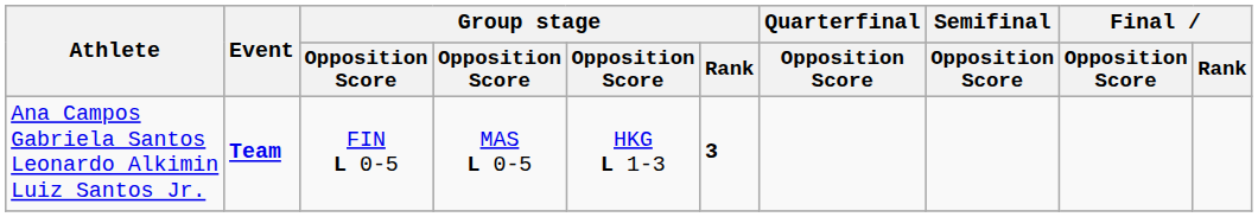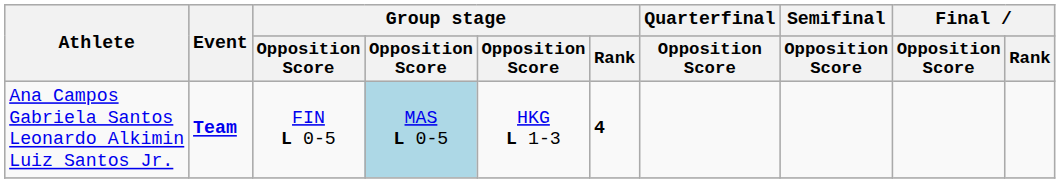 <table class="wikitable" style="font-size:90%">
 <tr>
 <th rowspan=2>Athlete</th>
 <th rowspan=2>Event</th>
 <th colspan=4>Group stage</th>
 <th>Quarterfinal</th>
 <th>Semifinal</th>
 <th colspan=2>Final / </th>
 </tr>
 <tr style="font-size:95%">
 <th>Opposition<br>Score</th>
 <th>Opposition<br>Score</th>
 <th>Opposition<br>Score</th>
 <th>Rank</th>
 <th>Opposition<br>Score</th>
 <th>Opposition<br>Score</th>
 <th>Opposition<br>Score</th>
 <th>Rank</th>
 </tr>
 <tr>
 <td><a href='#'>Ana Campos</a><br><a href='#'>Gabriela Santos</a><br><a href='#'>Leonardo Alkimin</a><br><a href='#'>Luiz Santos Jr.</a></td>
 <td><strong><a href='#'>Team</a></strong></td>
 <td align=center> <a href='#'>FIN</a><br><strong>L</strong> 0-5</td>
-<td align=center> <a href='#'>MAS</a><br><strong>L</strong> 0-5</td>
+<td align=center style="background: lightblue;"> <a href='#'>MAS</a><br><strong>L</strong> 0-5</td>
 <td align=center> <a href='#'>HKG</a><br><strong>L</strong> 1-3</td>
-<td><strong>3</strong></td>
+<td><strong>4</strong></td>
 <td></td>
 <td></td>
 <td></td>
 <td></td>
 </tr>
 </table>
